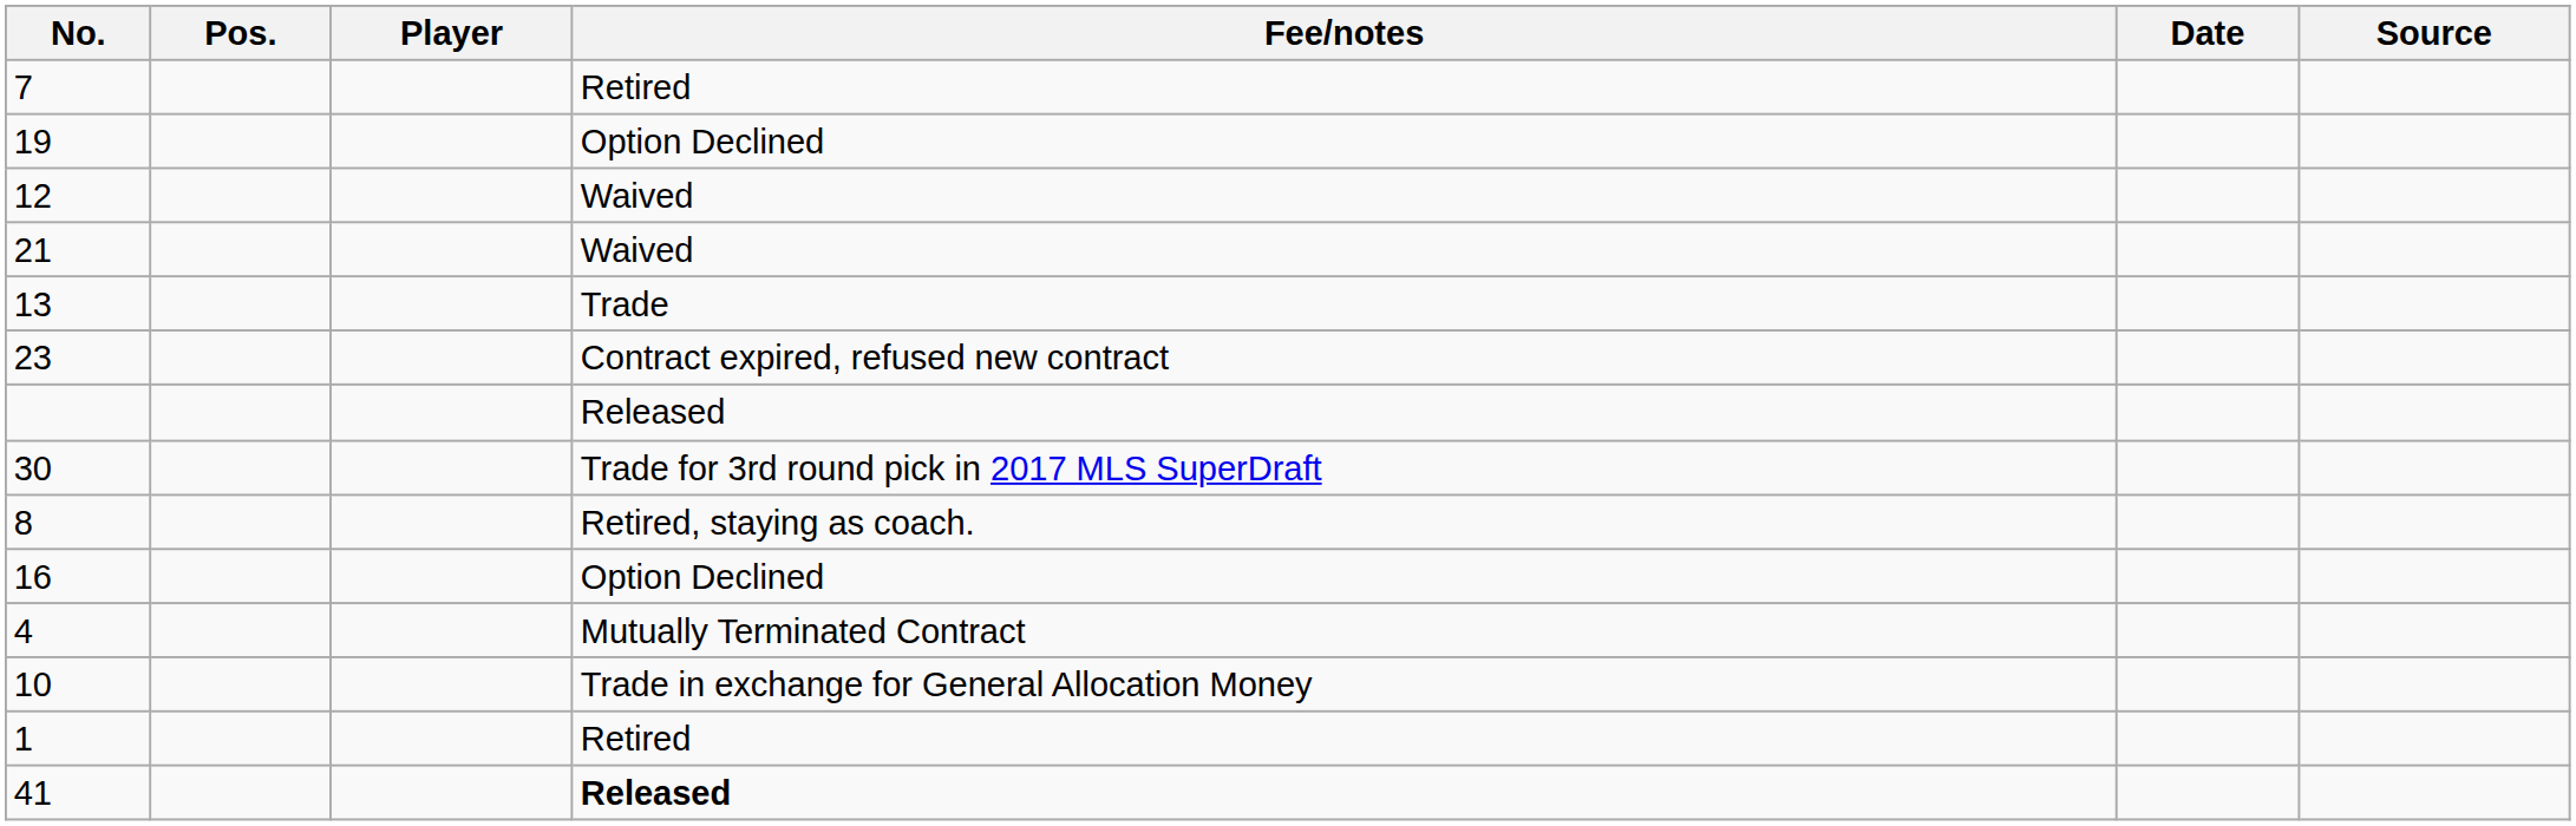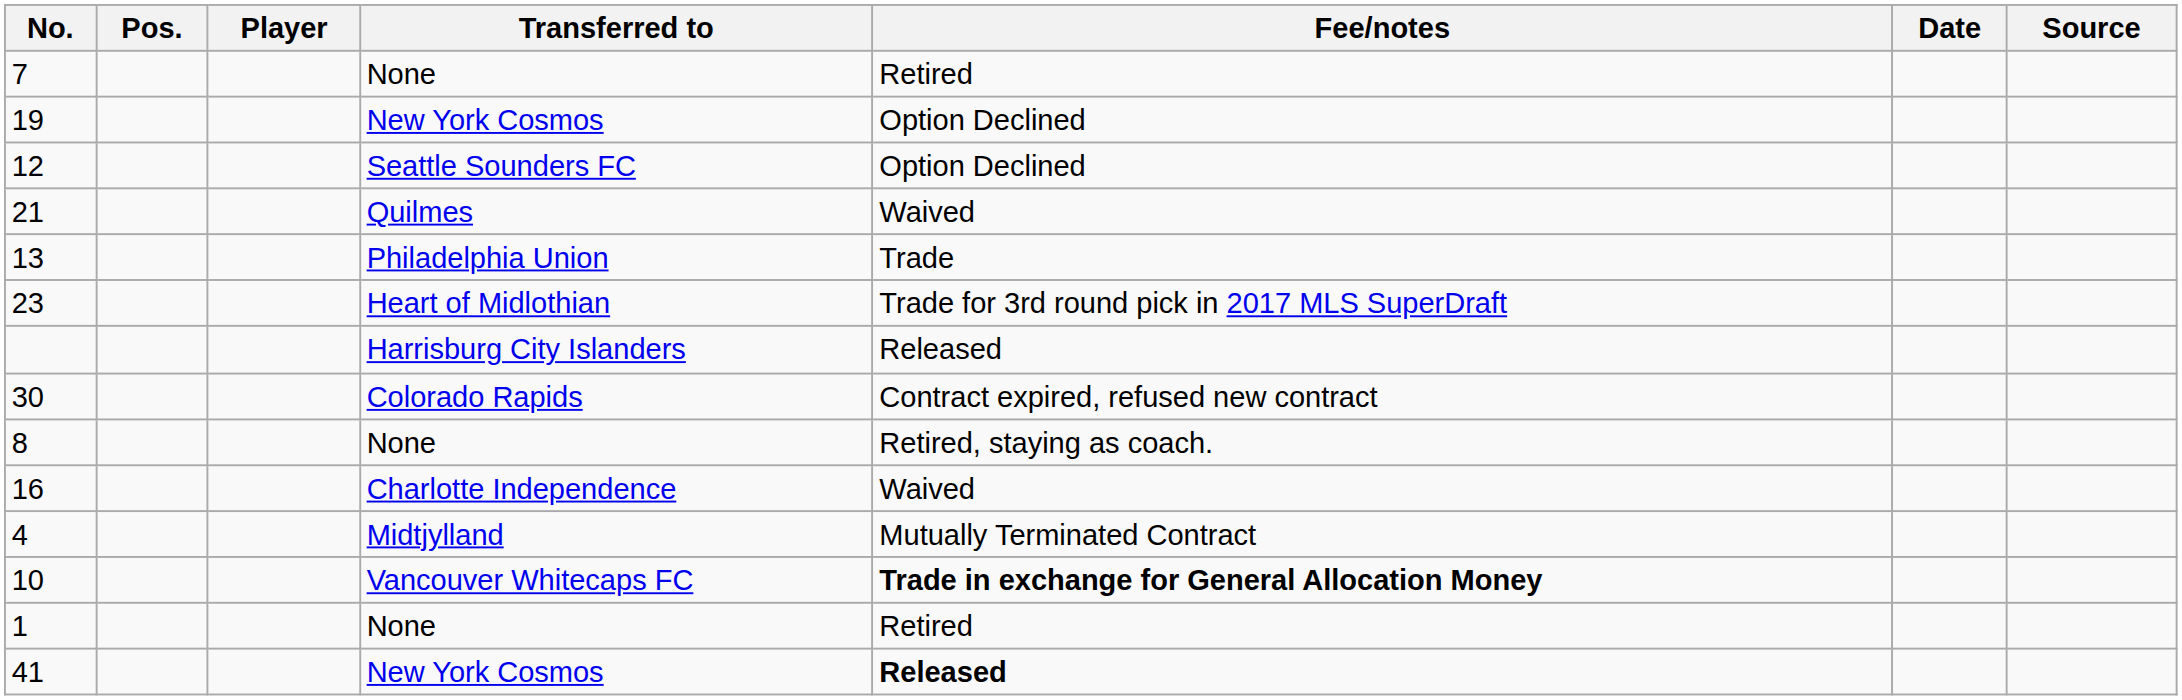 <table class="wikitable sortable" style="width:90%; text-align:center; font-size:95%; text-align:left;">
 <tr>
 <th><strong>No.</strong></th>
 <th><strong>Pos.</strong></th>
 <th><strong>Player</strong></th>
+<th><strong>Transferred to</strong></th>
 <th><strong>Fee/notes</strong></th>
 <th><strong>Date</strong></th>
 <th><strong>Source</strong></th>
 </tr>
 <tr>
 <td>7</td>
 <td align=center></td>
 <td></td>
+<td>None</td>
 <td>Retired</td>
 <td></td>
 <td></td>
 </tr>
 <tr>
 <td>19</td>
 <td align=center></td>
 <td></td>
+<td> <a href='#'>New York Cosmos</a></td>
 <td>Option Declined</td>
 <td></td>
 <td></td>
 </tr>
 <tr>
 <td>12</td>
 <td align=center></td>
 <td></td>
-<td>Waived</td>
+<td> <a href='#'>Seattle Sounders FC</a></td>
+<td>Option Declined</td>
 <td></td>
 <td></td>
 </tr>
 <tr>
 <td>21</td>
 <td align=center></td>
 <td></td>
+<td> <a href='#'>Quilmes</a></td>
 <td>Waived</td>
 <td></td>
 <td></td>
 </tr>
 <tr>
 <td>13</td>
 <td align=center></td>
 <td></td>
+<td> <a href='#'>Philadelphia Union</a></td>
 <td>Trade</td>
 <td></td>
 <td></td>
 </tr>
 <tr>
 <td>23</td>
 <td align=center></td>
 <td></td>
-<td>Contract expired, refused new contract</td>
+<td> <a href='#'>Heart of Midlothian</a></td>
+<td>Trade for 3rd round pick in <a href='#'>2017 MLS SuperDraft</a></td>
 <td></td>
 <td></td>
 </tr>
 <tr>
 <td></td>
 <td align=center></td>
 <td></td>
+<td> <a href='#'>Harrisburg City Islanders</a></td>
 <td>Released</td>
 <td></td>
 <td></td>
 </tr>
 <tr>
 <td>30</td>
 <td align=center></td>
 <td></td>
-<td>Trade for 3rd round pick in <a href='#'>2017 MLS SuperDraft</a></td>
+<td> <a href='#'>Colorado Rapids</a></td>
+<td>Contract expired, refused new contract</td>
 <td></td>
 <td></td>
 </tr>
 <tr>
 <td>8</td>
 <td align=center></td>
 <td></td>
+<td>None</td>
 <td>Retired, staying as coach.</td>
 <td></td>
 <td></td>
 </tr>
 <tr>
 <td>16</td>
 <td align=center></td>
 <td></td>
-<td>Option Declined</td>
+<td> <a href='#'>Charlotte Independence</a></td>
+<td>Waived</td>
 <td></td>
 <td></td>
 </tr>
 <tr>
 <td>4</td>
 <td align=center></td>
 <td></td>
+<td> <a href='#'>Midtjylland</a></td>
 <td>Mutually Terminated Contract</td>
 <td></td>
 <td></td>
 </tr>
 <tr>
 <td>10</td>
 <td align=center></td>
 <td></td>
-<td>Trade in exchange for General Allocation Money</td>
+<td> <a href='#'>Vancouver Whitecaps FC</a></td>
+<td><strong>Trade in exchange for General Allocation Money</strong></td>
 <td></td>
 <td></td>
 </tr>
 <tr>
 <td>1</td>
 <td align=center></td>
 <td></td>
+<td>None</td>
 <td>Retired</td>
 <td></td>
 <td></td>
 </tr>
 <tr>
 <td>41</td>
 <td align=center></td>
 <td></td>
+<td> <a href='#'>New York Cosmos</a></td>
 <td><strong>Released</strong></td>
 <td></td>
 <td></td>
 </tr>
 </table>
